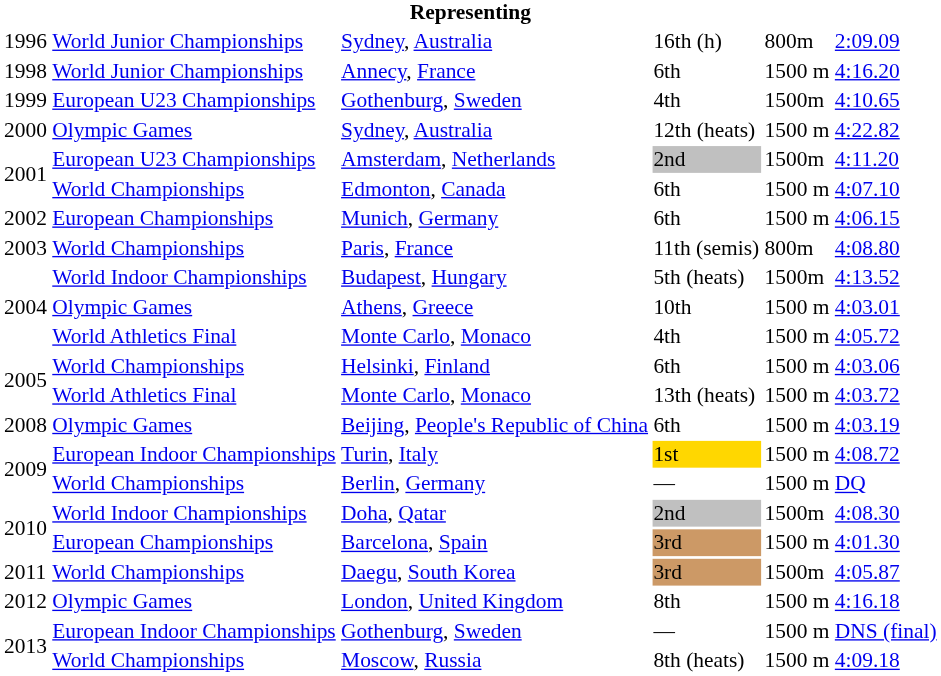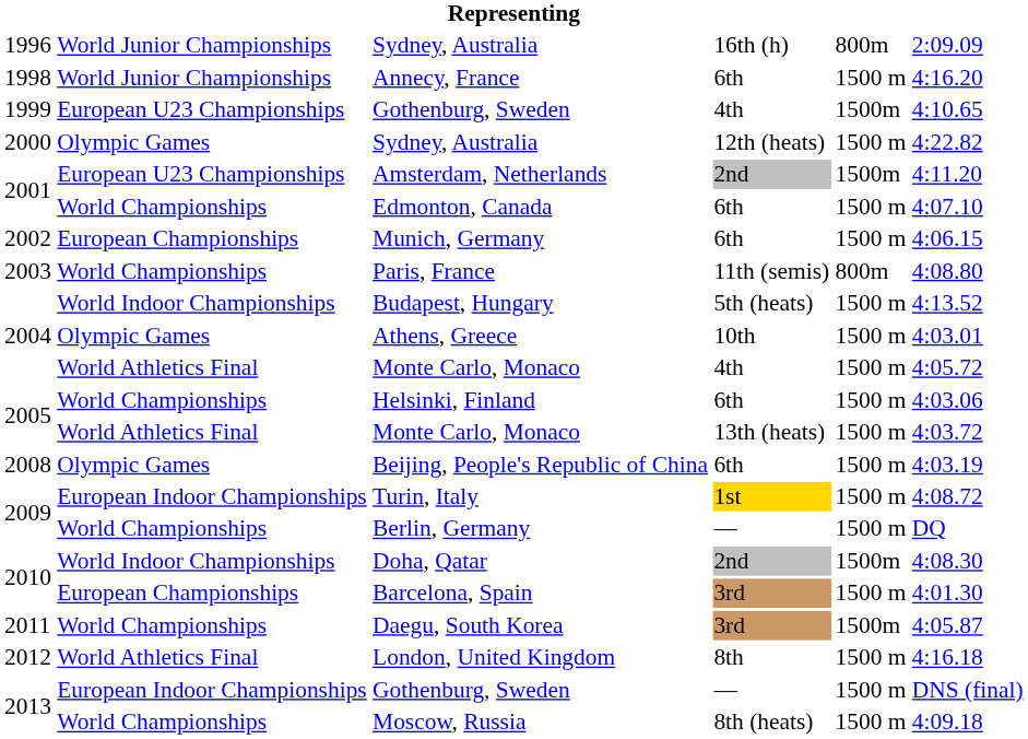 <table>
 <tr>
 <th colspan="6">Representing </th>
 </tr>
 <tr>
 <td>1996</td>
 <td><a href='#'>World Junior Championships</a></td>
 <td><a href='#'>Sydney</a>, <a href='#'>Australia</a></td>
 <td>16th (h)</td>
 <td>800m</td>
 <td><a href='#'>2:09.09</a></td>
 </tr>
 <tr>
 <td>1998</td>
 <td><a href='#'>World Junior Championships</a></td>
 <td><a href='#'>Annecy</a>, <a href='#'>France</a></td>
 <td>6th</td>
 <td>1500 m</td>
 <td><a href='#'>4:16.20</a></td>
 </tr>
 <tr>
 <td>1999</td>
 <td><a href='#'>European U23 Championships</a></td>
 <td><a href='#'>Gothenburg</a>, <a href='#'>Sweden</a></td>
 <td>4th</td>
 <td>1500m</td>
 <td><a href='#'>4:10.65</a></td>
 </tr>
 <tr>
 <td>2000</td>
 <td><a href='#'>Olympic Games</a></td>
 <td><a href='#'>Sydney</a>, <a href='#'>Australia</a></td>
 <td>12th (heats)</td>
 <td>1500 m</td>
 <td><a href='#'>4:22.82</a></td>
 </tr>
 <tr>
 <td rowspan=2>2001</td>
 <td><a href='#'>European U23 Championships</a></td>
 <td><a href='#'>Amsterdam</a>, <a href='#'>Netherlands</a></td>
 <td bgcolor=silver>2nd</td>
 <td>1500m</td>
 <td><a href='#'>4:11.20</a></td>
 </tr>
 <tr>
 <td><a href='#'>World Championships</a></td>
 <td><a href='#'>Edmonton</a>, <a href='#'>Canada</a></td>
 <td>6th</td>
 <td>1500 m</td>
 <td><a href='#'>4:07.10</a></td>
 </tr>
 <tr>
 <td>2002</td>
 <td><a href='#'>European Championships</a></td>
 <td><a href='#'>Munich</a>, <a href='#'>Germany</a></td>
 <td>6th</td>
 <td>1500 m</td>
 <td><a href='#'>4:06.15</a></td>
 </tr>
 <tr>
 <td>2003</td>
 <td><a href='#'>World Championships</a></td>
 <td><a href='#'>Paris</a>, <a href='#'>France</a></td>
 <td>11th (semis)</td>
 <td>800m</td>
 <td><a href='#'>4:08.80</a></td>
 </tr>
 <tr>
 <td rowspan=3>2004</td>
 <td><a href='#'>World Indoor Championships</a></td>
 <td><a href='#'>Budapest</a>, <a href='#'>Hungary</a></td>
 <td>5th (heats)</td>
-<td>1500m</td>
+<td>1500 m</td>
 <td><a href='#'>4:13.52</a></td>
 </tr>
 <tr>
 <td><a href='#'>Olympic Games</a></td>
 <td><a href='#'>Athens</a>, <a href='#'>Greece</a></td>
 <td>10th</td>
 <td>1500 m</td>
 <td><a href='#'>4:03.01</a></td>
 </tr>
 <tr>
 <td><a href='#'>World Athletics Final</a></td>
 <td><a href='#'>Monte Carlo</a>, <a href='#'>Monaco</a></td>
 <td>4th</td>
 <td>1500 m</td>
 <td><a href='#'>4:05.72</a></td>
 </tr>
 <tr>
 <td rowspan=2>2005</td>
 <td><a href='#'>World Championships</a></td>
 <td><a href='#'>Helsinki</a>, <a href='#'>Finland</a></td>
 <td>6th</td>
 <td>1500 m</td>
 <td><a href='#'>4:03.06</a></td>
 </tr>
 <tr>
 <td><a href='#'>World Athletics Final</a></td>
 <td><a href='#'>Monte Carlo</a>, <a href='#'>Monaco</a></td>
 <td>13th (heats)</td>
 <td>1500 m</td>
 <td><a href='#'>4:03.72</a></td>
 </tr>
 <tr>
 <td>2008</td>
 <td><a href='#'>Olympic Games</a></td>
 <td><a href='#'>Beijing</a>, <a href='#'>People's Republic of China</a></td>
 <td>6th</td>
 <td>1500 m</td>
 <td><a href='#'>4:03.19</a></td>
 </tr>
 <tr>
 <td rowspan=2>2009</td>
 <td><a href='#'>European Indoor Championships</a></td>
 <td><a href='#'>Turin</a>, <a href='#'>Italy</a></td>
 <td bgcolor="gold">1st</td>
 <td>1500 m</td>
 <td><a href='#'>4:08.72</a></td>
 </tr>
 <tr>
 <td><a href='#'>World Championships</a></td>
 <td><a href='#'>Berlin</a>, <a href='#'>Germany</a></td>
 <td>—</td>
 <td>1500 m</td>
 <td><a href='#'>DQ</a></td>
 </tr>
 <tr>
 <td rowspan=2>2010</td>
 <td><a href='#'>World Indoor Championships</a></td>
 <td><a href='#'>Doha</a>, <a href='#'>Qatar</a></td>
 <td bgcolor="silver">2nd</td>
 <td>1500m</td>
 <td><a href='#'>4:08.30</a></td>
 </tr>
 <tr>
 <td><a href='#'>European Championships</a></td>
 <td><a href='#'>Barcelona</a>, <a href='#'>Spain</a></td>
 <td bgcolor=cc9966>3rd</td>
 <td>1500 m</td>
 <td><a href='#'>4:01.30</a></td>
 </tr>
 <tr>
 <td>2011</td>
 <td><a href='#'>World Championships</a></td>
 <td><a href='#'>Daegu</a>, <a href='#'>South Korea</a></td>
 <td bgcolor=cc9966>3rd</td>
 <td>1500m</td>
 <td><a href='#'>4:05.87</a></td>
 </tr>
 <tr>
 <td>2012</td>
-<td><a href='#'>Olympic Games</a></td>
+<td><a href='#'>World Athletics Final</a></td>
 <td><a href='#'>London</a>, <a href='#'>United Kingdom</a></td>
 <td>8th</td>
 <td>1500 m</td>
 <td><a href='#'>4:16.18</a></td>
 </tr>
 <tr>
 <td rowspan=2>2013</td>
 <td><a href='#'>European Indoor Championships</a></td>
 <td><a href='#'>Gothenburg</a>, <a href='#'>Sweden</a></td>
 <td>—</td>
 <td>1500 m</td>
 <td><a href='#'>DNS (final)</a></td>
 </tr>
 <tr>
 <td><a href='#'>World Championships</a></td>
 <td><a href='#'>Moscow</a>, <a href='#'>Russia</a></td>
 <td>8th (heats)</td>
 <td>1500 m</td>
 <td><a href='#'>4:09.18</a></td>
 </tr>
 </table>
